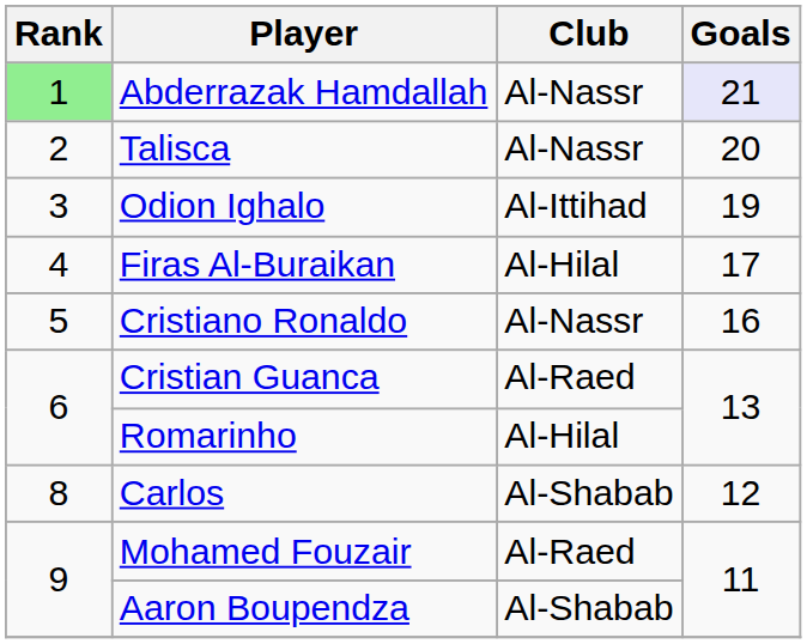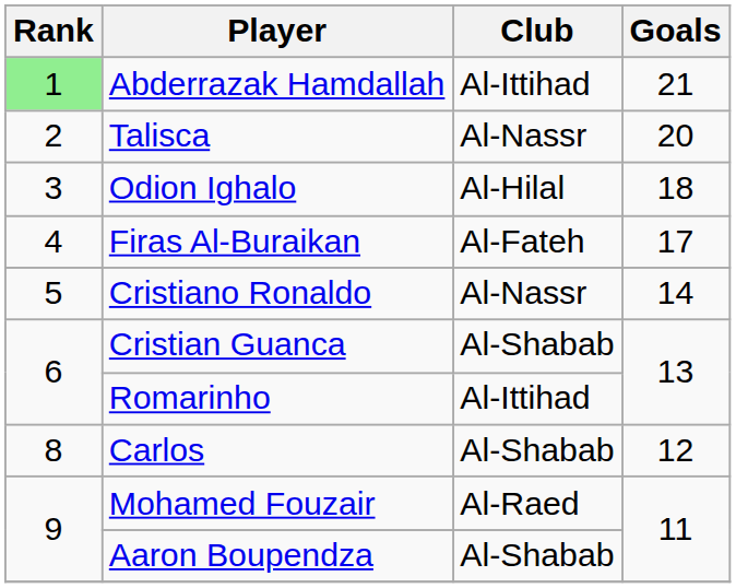 <table class="wikitable" style="text-align:center">
 <tr>
 <th>Rank</th>
 <th>Player</th>
 <th>Club</th>
 <th>Goals</th>
 </tr>
 <tr>
 <td style="background: lightgreen;">1</td>
 <td align="left"> <a href='#'>Abderrazak Hamdallah</a></td>
-<td align="left">Al-Nassr</td>
-<td style="background: lavender;">21</td>
+<td align="left">Al-Ittihad</td>
+<td>21</td>
 </tr>
 <tr>
 <td>2</td>
 <td align="left"> <a href='#'>Talisca</a></td>
 <td align="left">Al-Nassr</td>
 <td>20</td>
 </tr>
 <tr>
 <td>3</td>
 <td align="left"> <a href='#'>Odion Ighalo</a></td>
-<td align="left">Al-Ittihad</td>
-<td>19</td>
+<td align="left">Al-Hilal</td>
+<td>18</td>
 </tr>
 <tr>
 <td>4</td>
 <td align="left"> <a href='#'>Firas Al-Buraikan</a></td>
-<td align="left">Al-Hilal</td>
+<td align="left">Al-Fateh</td>
 <td>17</td>
 </tr>
 <tr>
 <td>5</td>
 <td align="left"> <a href='#'>Cristiano Ronaldo</a></td>
 <td align="left">Al-Nassr</td>
-<td>16</td>
+<td>14</td>
 </tr>
 <tr>
 <td rowspan=2>6</td>
 <td align="left"> <a href='#'>Cristian Guanca</a></td>
-<td align="left">Al-Raed</td>
+<td align="left">Al-Shabab</td>
 <td rowspan=2>13</td>
 </tr>
 <tr>
 <td align="left"> <a href='#'>Romarinho</a></td>
-<td align="left">Al-Hilal</td>
+<td align="left">Al-Ittihad</td>
 </tr>
 <tr>
 <td>8</td>
 <td align="left"> <a href='#'>Carlos</a></td>
 <td align="left">Al-Shabab</td>
 <td>12</td>
 </tr>
 <tr>
 <td rowspan=2>9</td>
 <td align="left"> <a href='#'>Mohamed Fouzair</a></td>
 <td align="left">Al-Raed</td>
 <td rowspan=2>11</td>
 </tr>
 <tr>
 <td align="left"> <a href='#'>Aaron Boupendza</a></td>
 <td align="left">Al-Shabab</td>
 </tr>
 <tr>
 </tr>
 </table>
